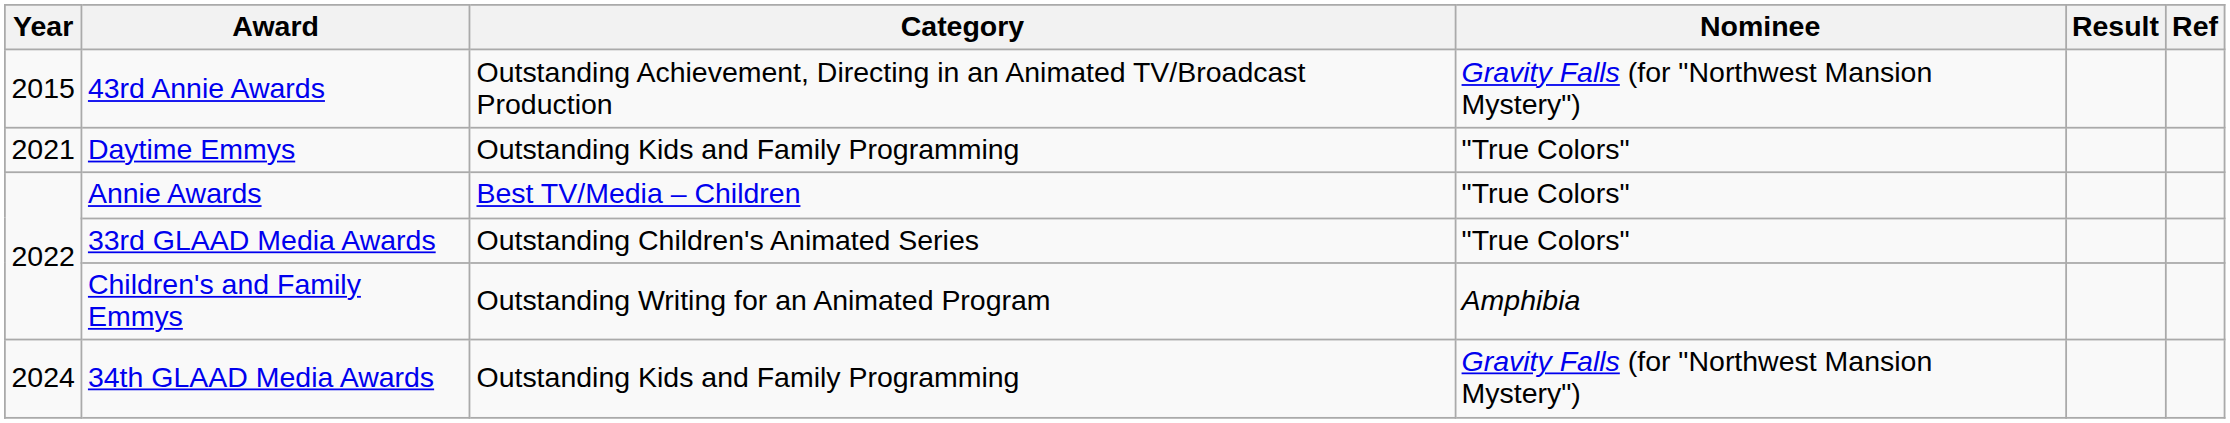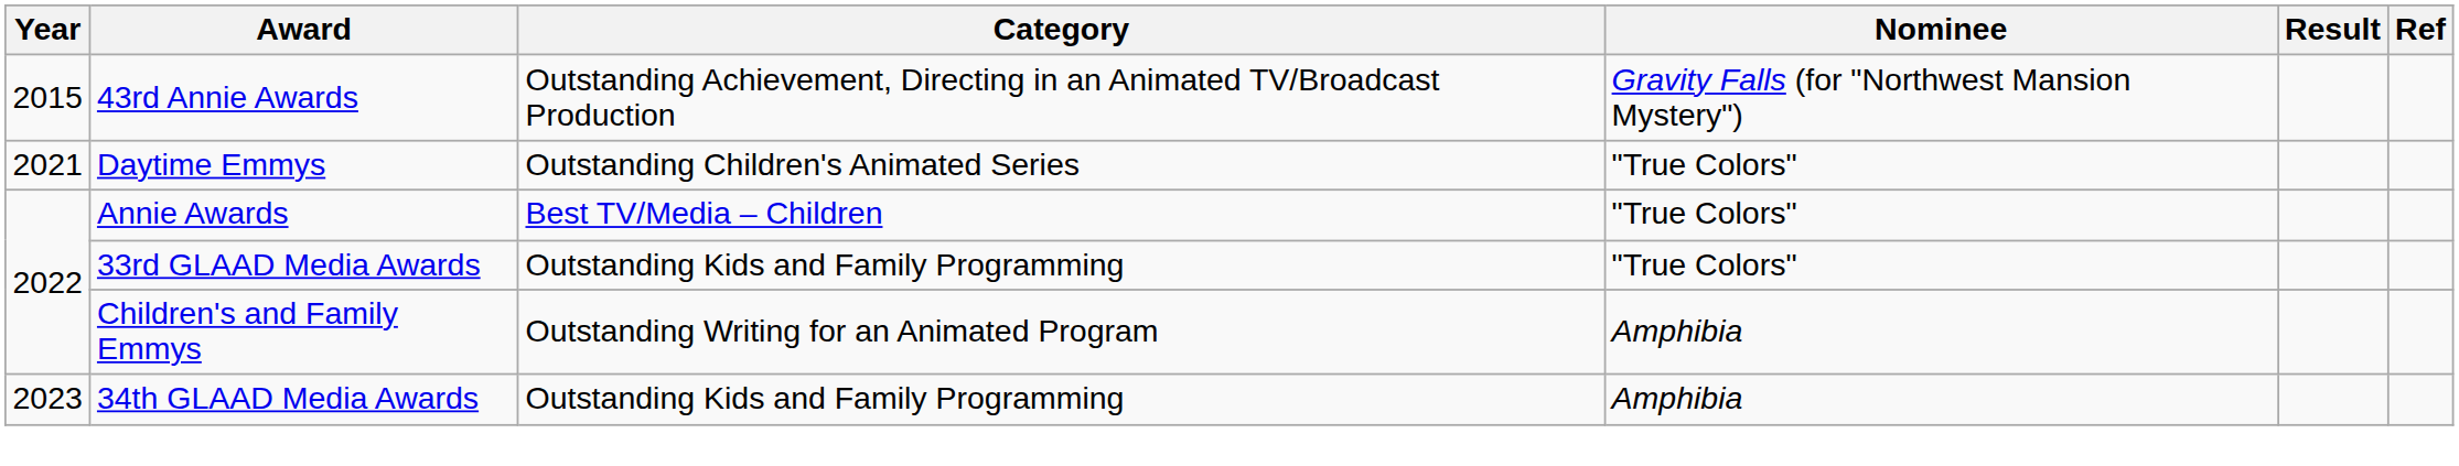 <table class="wikitable">
 <tr>
 <th>Year</th>
 <th>Award</th>
 <th>Category</th>
 <th>Nominee</th>
 <th>Result</th>
 <th>Ref</th>
 </tr>
 <tr>
 <td>2015</td>
 <td><a href='#'>43rd Annie Awards</a></td>
 <td>Outstanding Achievement, Directing in an Animated TV/Broadcast Production</td>
 <td><em><a href='#'>Gravity Falls</a></em> (for "Northwest Mansion Mystery")</td>
 <td></td>
 <td></td>
 </tr>
 <tr>
 <td>2021</td>
 <td><a href='#'>Daytime Emmys</a></td>
-<td>Outstanding Kids and Family Programming</td>
+<td>Outstanding Children's Animated Series</td>
 <td>"True Colors"</td>
 <td></td>
 <td></td>
 </tr>
 <tr>
 <td rowspan="3">2022</td>
 <td><a href='#'>Annie Awards</a></td>
 <td><a href='#'>Best TV/Media – Children</a></td>
 <td>"True Colors"</td>
 <td></td>
 <td></td>
 </tr>
 <tr>
 <td><a href='#'>33rd GLAAD Media Awards</a></td>
-<td>Outstanding Children's Animated Series</td>
+<td>Outstanding Kids and Family Programming</td>
 <td>"True Colors"</td>
 <td></td>
 <td></td>
 </tr>
 <tr>
 <td><a href='#'>Children's and Family Emmys</a></td>
 <td>Outstanding Writing for an Animated Program</td>
 <td><em>Amphibia</em></td>
 <td></td>
 <td></td>
 </tr>
 <tr>
-<td>2024</td>
+<td>2023</td>
 <td><a href='#'>34th GLAAD Media Awards</a></td>
 <td>Outstanding Kids and Family Programming</td>
-<td><em><a href='#'>Gravity Falls</a></em> (for "Northwest Mansion Mystery")</td>
+<td><em>Amphibia</em></td>
 <td></td>
 <td></td>
 </tr>
 </table>
